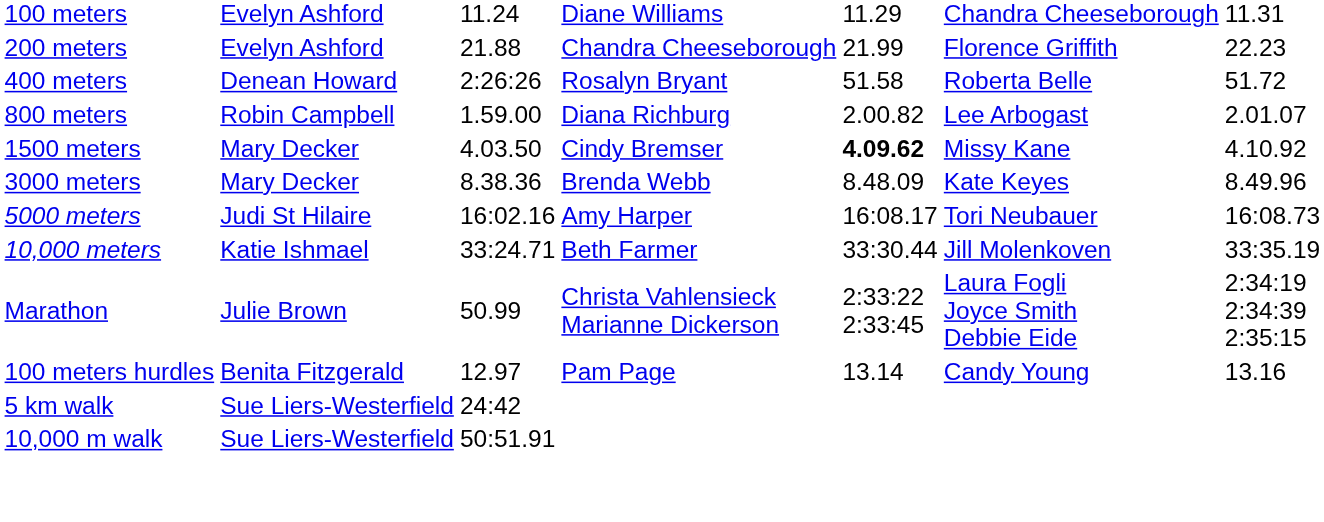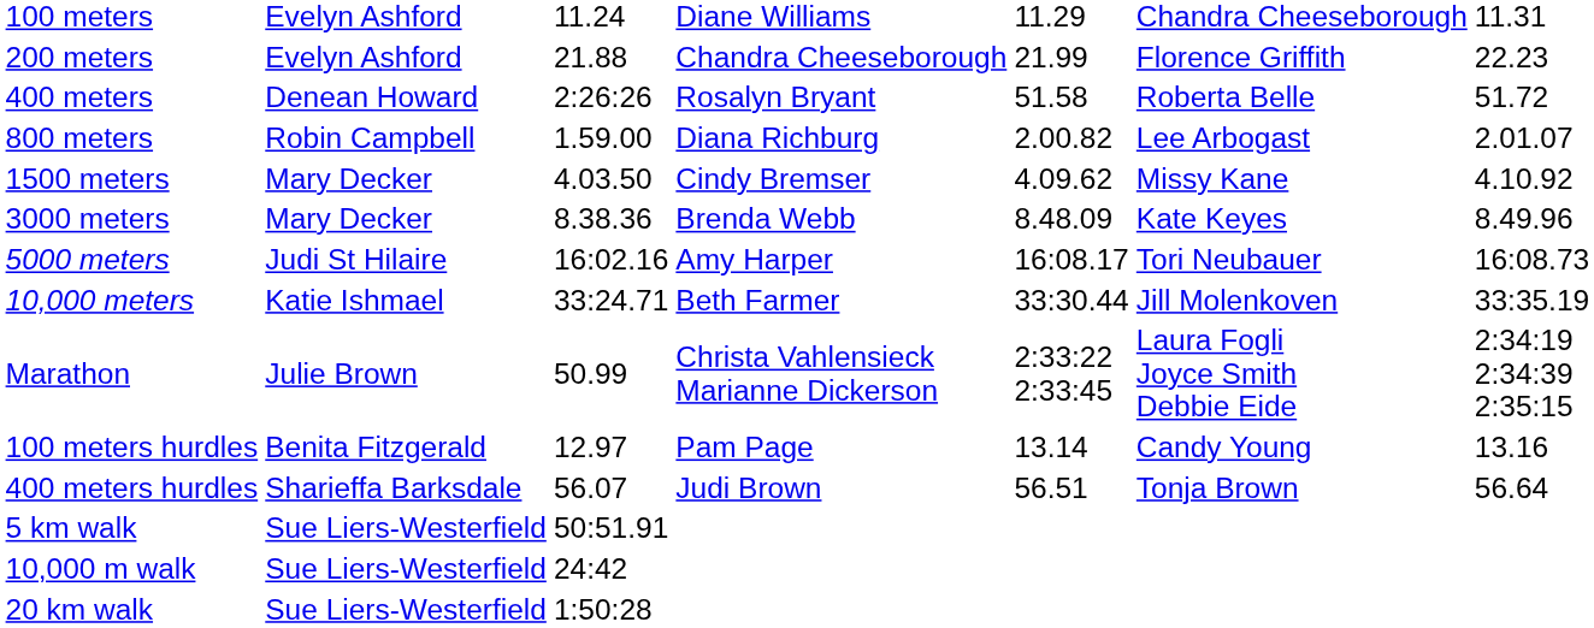 <table>
 <tr>
 <td><a href='#'>100 meters</a></td>
 <td><a href='#'>Evelyn Ashford</a></td>
 <td>11.24</td>
 <td><a href='#'>Diane Williams</a></td>
 <td>11.29</td>
 <td><a href='#'>Chandra Cheeseborough</a></td>
 <td>11.31</td>
 </tr>
 <tr>
 <td><a href='#'>200 meters</a></td>
 <td><a href='#'>Evelyn Ashford</a></td>
 <td>21.88</td>
 <td><a href='#'>Chandra Cheeseborough</a></td>
 <td>21.99</td>
 <td><a href='#'>Florence Griffith</a></td>
 <td>22.23</td>
 </tr>
 <tr>
 <td><a href='#'>400 meters</a></td>
 <td><a href='#'>Denean Howard</a></td>
 <td>2:26:26</td>
 <td><a href='#'>Rosalyn Bryant</a></td>
 <td>51.58</td>
 <td><a href='#'>Roberta Belle</a></td>
 <td>51.72</td>
 </tr>
 <tr>
 <td><a href='#'>800 meters</a></td>
 <td><a href='#'>Robin Campbell</a></td>
 <td>1.59.00</td>
 <td><a href='#'>Diana Richburg</a></td>
 <td>2.00.82</td>
 <td><a href='#'>Lee Arbogast</a></td>
 <td>2.01.07</td>
 </tr>
 <tr>
 <td><a href='#'>1500 meters</a></td>
 <td><a href='#'>Mary Decker</a></td>
 <td>4.03.50</td>
 <td><a href='#'>Cindy Bremser</a></td>
-<td><strong>4.09.62</strong></td>
+<td>4.09.62</td>
 <td><a href='#'>Missy Kane</a></td>
 <td>4.10.92</td>
 </tr>
 <tr>
 <td><a href='#'>3000 meters</a></td>
 <td><a href='#'>Mary Decker</a></td>
 <td>8.38.36</td>
 <td><a href='#'>Brenda Webb</a></td>
 <td>8.48.09</td>
 <td><a href='#'>Kate Keyes</a></td>
 <td>8.49.96</td>
 </tr>
 <tr>
 <td><em><a href='#'>5000 meters</a></em></td>
 <td><a href='#'>Judi St Hilaire</a></td>
 <td>16:02.16</td>
 <td><a href='#'>Amy Harper</a></td>
 <td>16:08.17</td>
 <td><a href='#'>Tori Neubauer</a></td>
 <td>16:08.73</td>
 </tr>
 <tr>
 <td><em><a href='#'>10,000 meters</a></em></td>
 <td><a href='#'>Katie Ishmael</a></td>
 <td>33:24.71</td>
 <td><a href='#'>Beth Farmer</a></td>
 <td>33:30.44</td>
 <td><a href='#'>Jill Molenkoven</a></td>
 <td>33:35.19</td>
 </tr>
 <tr>
 <td><a href='#'>Marathon</a></td>
 <td><a href='#'>Julie Brown</a></td>
 <td>50.99</td>
 <td><a href='#'>Christa Vahlensieck</a> <br><a href='#'>Marianne Dickerson</a></td>
 <td>2:33:22<br>2:33:45</td>
 <td><a href='#'>Laura Fogli</a> <br><a href='#'>Joyce Smith</a> <br><a href='#'>Debbie Eide</a></td>
 <td>2:34:19<br>2:34:39<br>2:35:15</td>
 </tr>
 <tr>
 <td><a href='#'>100 meters hurdles</a></td>
 <td><a href='#'>Benita Fitzgerald</a></td>
 <td>12.97</td>
 <td><a href='#'>Pam Page</a></td>
 <td>13.14</td>
 <td><a href='#'>Candy Young</a></td>
 <td>13.16</td>
 </tr>
 <tr>
+<td><a href='#'>400 meters hurdles</a></td>
+<td><a href='#'>Sharieffa Barksdale</a></td>
+<td>56.07</td>
+<td><a href='#'>Judi Brown</a></td>
+<td>56.51</td>
+<td><a href='#'>Tonja Brown</a></td>
+<td>56.64</td>
+</tr>
+<tr>
 <td><a href='#'>5 km walk</a></td>
+<td><a href='#'>Sue Liers-Westerfield</a></td>
+<td>50:51.91</td>
+<td></td>
+<td></td>
+<td></td>
+<td></td>
+</tr>
+<tr>
+<td><a href='#'>10,000 m walk</a></td>
 <td><a href='#'>Sue Liers-Westerfield</a></td>
 <td>24:42</td>
 <td></td>
 <td></td>
 <td></td>
 <td></td>
 </tr>
 <tr>
-<td><a href='#'>10,000 m walk</a></td>
+<td><a href='#'>20 km walk</a></td>
 <td><a href='#'>Sue Liers-Westerfield</a></td>
-<td>50:51.91</td>
+<td>1:50:28</td>
 <td></td>
 <td></td>
 <td></td>
 <td></td>
 </tr>
 </table>
